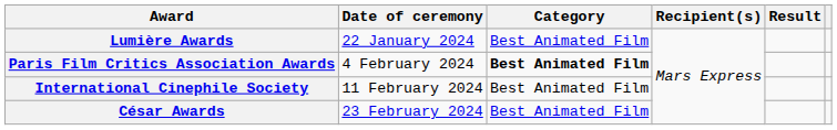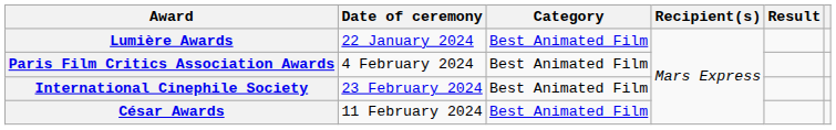 <table class="wikitable plainrowheaders sortable">
 <tr>
 <th scope="col">Award</th>
 <th scope="col">Date of ceremony</th>
 <th scope="col">Category</th>
 <th scope="col">Recipient(s)</th>
 <th scope="col">Result</th>
 <th scope="col" class="unsortable"></th>
 </tr>
 <tr>
 <th scope="row"><a href='#'>Lumière Awards</a></th>
 <td><a href='#'>22 January 2024</a></td>
 <td><a href='#'>Best Animated Film</a></td>
 <td rowspan="4"><em>Mars Express</em></td>
 <td></td>
 <td></td>
 </tr>
 <tr>
 <th scope="row"><a href='#'>Paris Film Critics Association Awards</a></th>
 <td>4 February 2024</td>
-<td><strong>Best Animated Film</strong></td>
+<td>Best Animated Film</td>
 <td></td>
 <td></td>
 </tr>
 <tr>
 <th scope="row"><a href='#'>International Cinephile Society</a></th>
-<td>11 February 2024</td>
+<td><a href='#'>23 February 2024</a></td>
 <td>Best Animated Film</td>
 <td></td>
 <td></td>
 </tr>
 <tr>
 <th scope="row"><a href='#'>César Awards</a></th>
-<td><a href='#'>23 February 2024</a></td>
+<td>11 February 2024</td>
 <td><a href='#'>Best Animated Film</a></td>
 <td></td>
 <td></td>
 </tr>
 </table>
